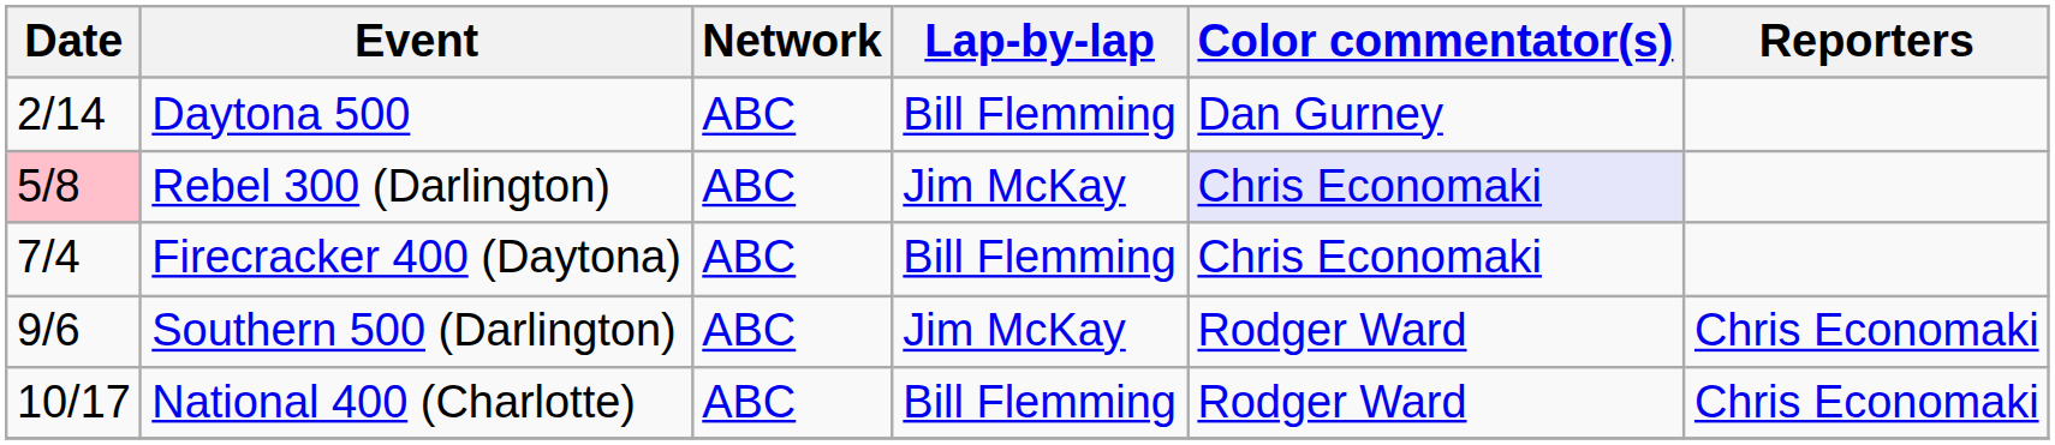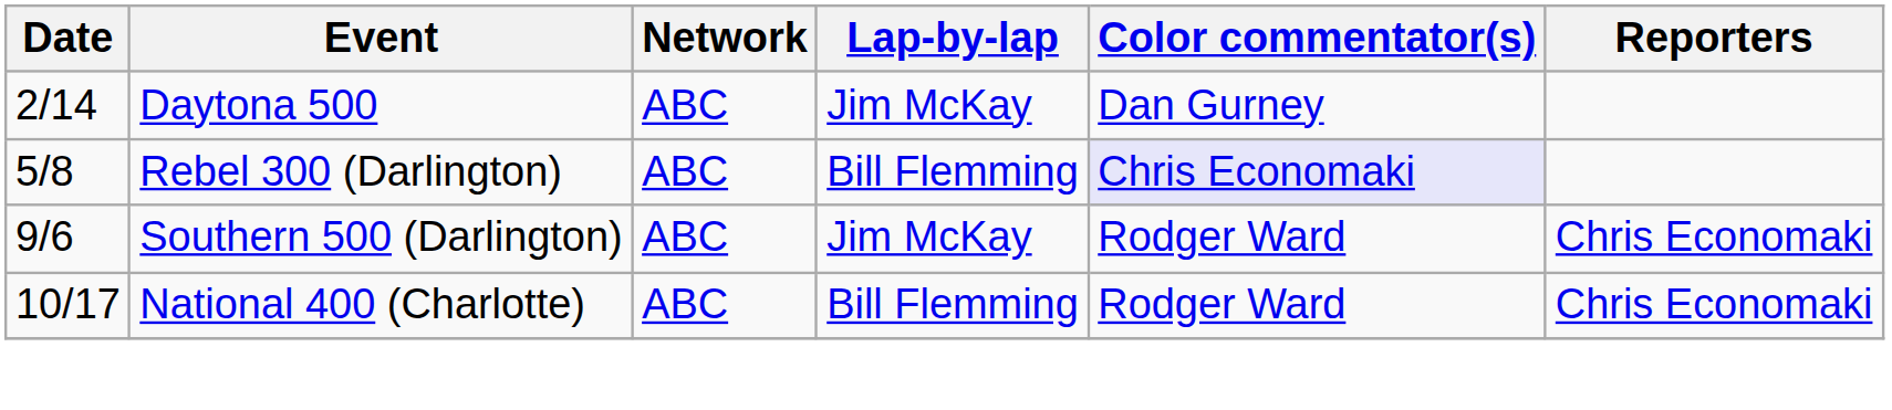 <table class=wikitable>
 <tr>
 <th>Date</th>
 <th>Event</th>
 <th>Network</th>
 <th><a href='#'>Lap-by-lap</a></th>
 <th><a href='#'>Color commentator(s)</a></th>
 <th>Reporters</th>
 </tr>
 <tr>
 <td>2/14</td>
 <td><a href='#'>Daytona 500</a></td>
 <td><a href='#'>ABC</a></td>
-<td><a href='#'>Bill Flemming</a></td>
+<td><a href='#'>Jim McKay</a></td>
 <td><a href='#'>Dan Gurney</a></td>
 <td></td>
 </tr>
 <tr>
-<td style="background: pink;">5/8</td>
+<td>5/8</td>
 <td><a href='#'>Rebel 300</a> (Darlington)</td>
 <td><a href='#'>ABC</a></td>
-<td><a href='#'>Jim McKay</a></td>
+<td><a href='#'>Bill Flemming</a></td>
 <td style="background: lavender;"><a href='#'>Chris Economaki</a></td>
-<td></td>
-</tr>
-<tr>
-<td>7/4</td>
-<td><a href='#'>Firecracker 400</a> (Daytona)</td>
-<td><a href='#'>ABC</a></td>
-<td><a href='#'>Bill Flemming</a></td>
-<td><a href='#'>Chris Economaki</a></td>
 <td></td>
 </tr>
 <tr>
 <td>9/6</td>
 <td><a href='#'>Southern 500</a> (Darlington)</td>
 <td><a href='#'>ABC</a></td>
 <td><a href='#'>Jim McKay</a></td>
 <td><a href='#'>Rodger Ward</a></td>
 <td><a href='#'>Chris Economaki</a></td>
 </tr>
 <tr>
 <td>10/17</td>
 <td><a href='#'>National 400</a> (Charlotte)</td>
 <td><a href='#'>ABC</a></td>
 <td><a href='#'>Bill Flemming</a></td>
 <td><a href='#'>Rodger Ward</a></td>
 <td><a href='#'>Chris Economaki</a></td>
 </tr>
 <tr>
 </tr>
 </table>
